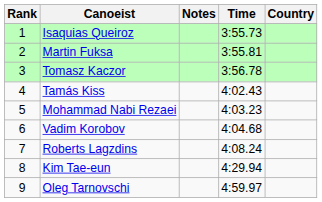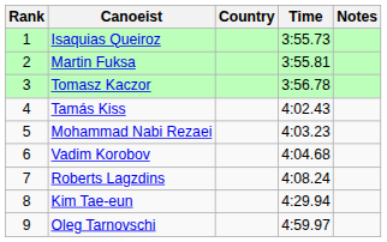 <table class="wikitable" style="text-align:center">
 <tr>
 <th>Rank</th>
 <th>Canoeist</th>
+<th>Country</th>
+<th>Time</th>
 <th>Notes</th>
-<th>Time</th>
-<th>Country</th>
 </tr>
 <tr bgcolor=bbffbb>
 <td>1</td>
 <td align="left"><a href='#'>Isaquias Queiroz</a></td>
+<td align="left"></td>
+<td>3:55.73</td>
 <td></td>
-<td>3:55.73</td>
-<td align="left"></td>
 </tr>
 <tr bgcolor=bbffbb>
 <td>2</td>
 <td align="left"><a href='#'>Martin Fuksa</a></td>
+<td align="left"></td>
+<td>3:55.81</td>
 <td></td>
-<td>3:55.81</td>
-<td align="left"></td>
 </tr>
 <tr bgcolor=bbffbb>
 <td>3</td>
 <td align="left"><a href='#'>Tomasz Kaczor</a></td>
+<td align="left"></td>
+<td>3:56.78</td>
 <td></td>
-<td>3:56.78</td>
-<td align="left"></td>
 </tr>
 <tr>
 <td>4</td>
 <td align="left"><a href='#'>Tamás Kiss</a></td>
+<td align="left"></td>
+<td>4:02.43</td>
 <td></td>
-<td>4:02.43</td>
-<td align="left"></td>
 </tr>
 <tr>
 <td>5</td>
 <td align="left"><a href='#'>Mohammad Nabi Rezaei</a></td>
+<td align="left"></td>
+<td>4:03.23</td>
 <td></td>
-<td>4:03.23</td>
-<td align="left"></td>
 </tr>
 <tr>
 <td>6</td>
 <td align="left"><a href='#'>Vadim Korobov</a></td>
+<td align="left"></td>
+<td>4:04.68</td>
 <td></td>
-<td>4:04.68</td>
-<td align="left"></td>
 </tr>
 <tr>
 <td>7</td>
 <td align="left"><a href='#'>Roberts Lagzdins</a></td>
+<td align="left"></td>
+<td>4:08.24</td>
 <td></td>
-<td>4:08.24</td>
-<td align="left"></td>
 </tr>
 <tr>
 <td>8</td>
 <td align="left"><a href='#'>Kim Tae-eun</a></td>
+<td align="left"></td>
+<td>4:29.94</td>
 <td></td>
-<td>4:29.94</td>
-<td align="left"></td>
 </tr>
 <tr>
 <td>9</td>
 <td align="left"><a href='#'>Oleg Tarnovschi</a></td>
+<td align="left"></td>
+<td>4:59.97</td>
 <td></td>
-<td>4:59.97</td>
-<td align="left"></td>
 </tr>
 </table>
